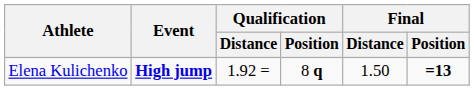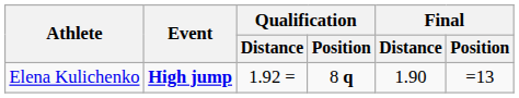 <table class=wikitable style=font-size:90%>
 <tr>
 <th rowspan=2>Athlete</th>
 <th rowspan=2>Event</th>
 <th colspan=2>Qualification</th>
 <th colspan=2>Final</th>
 </tr>
 <tr style=font-size:95%>
 <th>Distance</th>
 <th>Position</th>
 <th>Distance</th>
 <th>Position</th>
 </tr>
 <tr align=center>
 <td align=left><a href='#'>Elena Kulichenko</a></td>
 <td align=left><strong><a href='#'>High jump</a></strong></td>
 <td>1.92 =</td>
 <td>8 <strong>q</strong></td>
-<td>1.50</td>
-<td><strong>=13</strong></td>
+<td>1.90</td>
+<td>=13</td>
 </tr>
 </table>
